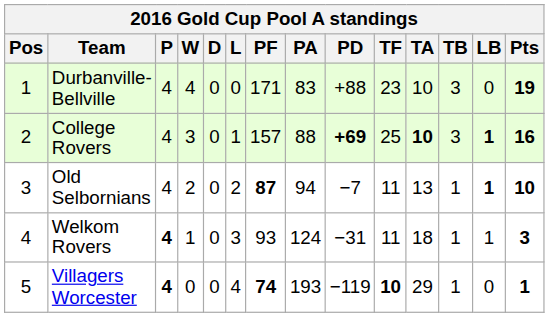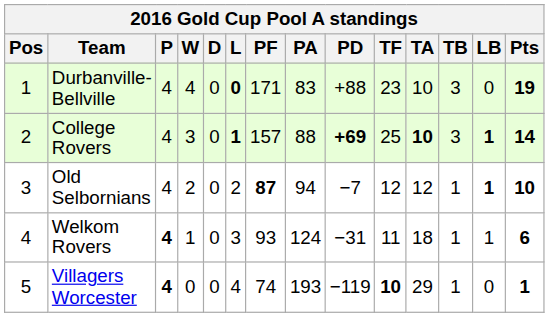 <table class="wikitable" style="text-align:center; line-height:110%; font-size:100%; width:60%;">
 <tr>
 <th colspan="100%" cellpadding="0" cellspacing="0"><strong>2016 Gold Cup Pool A standings</strong></th>
 </tr>
 <tr>
 <th style="width:5%;">Pos</th>
 <th style="width:35%;">Team</th>
 <th style="width:5%;">P</th>
 <th style="width:5%;">W</th>
 <th style="width:5%;">D</th>
 <th style="width:5%;">L</th>
 <th style="width:5%;">PF</th>
 <th style="width:5%;">PA</th>
 <th style="width:5%;">PD</th>
 <th style="width:5%;">TF</th>
 <th style="width:5%;">TA</th>
 <th style="width:5%;">TB</th>
 <th style="width:5%;">LB</th>
 <th style="width:5%;">Pts<br></th>
 </tr>
 <tr style="background:#E8FFD8;">
 <td>1</td>
 <td align=left>Durbanville-Bellville</td>
 <td>4</td>
 <td>4</td>
 <td>0</td>
-<td>0</td>
+<td><strong>0</strong></td>
 <td>171</td>
 <td>83</td>
 <td>+88</td>
 <td>23</td>
 <td>10</td>
 <td>3</td>
 <td>0</td>
 <td><strong>19</strong></td>
 </tr>
 <tr style="background:#E8FFD8;">
 <td>2</td>
 <td align=left>College Rovers</td>
 <td>4</td>
 <td>3</td>
 <td>0</td>
-<td>1</td>
+<td><strong>1</strong></td>
 <td>157</td>
 <td>88</td>
 <td><strong>+69</strong></td>
 <td>25</td>
 <td><strong>10</strong></td>
 <td>3</td>
 <td><strong>1</strong></td>
-<td><strong>16</strong></td>
+<td><strong>14</strong></td>
 </tr>
 <tr style="background:#FFFFFF;">
 <td>3</td>
 <td align=left>Old Selbornians</td>
 <td>4</td>
 <td>2</td>
 <td>0</td>
 <td>2</td>
 <td><strong>87</strong></td>
 <td>94</td>
 <td>−7</td>
-<td>11</td>
-<td>13</td>
+<td>12</td>
+<td>12</td>
 <td>1</td>
 <td><strong>1</strong></td>
 <td><strong>10</strong></td>
 </tr>
 <tr style="background:#FFFFFF;">
 <td>4</td>
 <td align=left>Welkom Rovers</td>
 <td><strong>4</strong></td>
 <td>1</td>
 <td>0</td>
 <td>3</td>
 <td>93</td>
 <td>124</td>
 <td>−31</td>
 <td>11</td>
 <td>18</td>
 <td>1</td>
 <td>1</td>
-<td><strong>3</strong></td>
+<td><strong>6</strong></td>
 </tr>
 <tr style="background:#FFFFFF;">
 <td>5</td>
 <td align=left><a href='#'>Villagers Worcester</a></td>
 <td><strong>4</strong></td>
 <td>0</td>
 <td>0</td>
 <td>4</td>
-<td><strong>74</strong></td>
+<td>74</td>
 <td>193</td>
 <td>−119</td>
 <td><strong>10</strong></td>
 <td>29</td>
 <td>1</td>
 <td>0</td>
 <td><strong>1</strong></td>
 </tr>
 </table>
